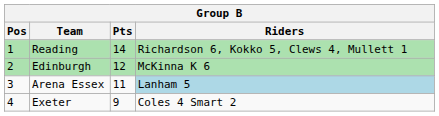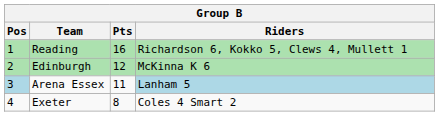 <table class="wikitable">
 <tr>
 <th colspan="4">Group B</th>
 </tr>
 <tr>
 <th width=20>Pos</th>
 <th width=90>Team</th>
 <th width=20>Pts</th>
 <th width=350>Riders</th>
 </tr>
 <tr style="background:#ACE1AF;">
 <td>1</td>
 <td align=left>Reading</td>
-<td>14</td>
+<td>16</td>
 <td>Richardson 6, Kokko 5, Clews 4, Mullett 1</td>
 </tr>
 <tr style="background:#ACE1AF;">
 <td>2</td>
 <td align=left>Edinburgh</td>
 <td>12</td>
 <td>McKinna K 6</td>
 </tr>
 <tr>
-<td>3</td>
+<td style="background: lightblue;">3</td>
 <td align=left>Arena Essex</td>
 <td>11</td>
 <td style="background: lightblue;">Lanham 5</td>
 </tr>
 <tr>
 <td>4</td>
 <td align=left>Exeter</td>
-<td>9</td>
+<td>8</td>
 <td>Coles 4 Smart 2</td>
 </tr>
 </table>
